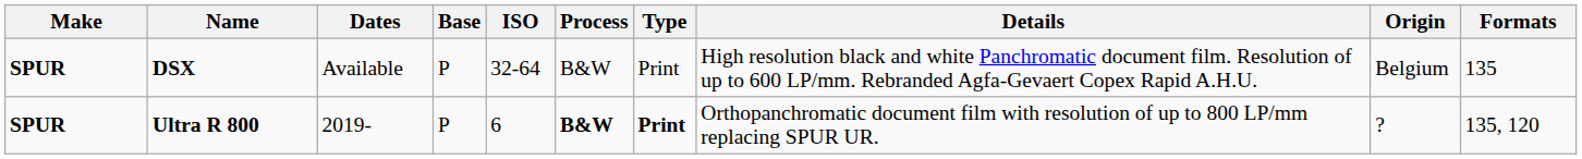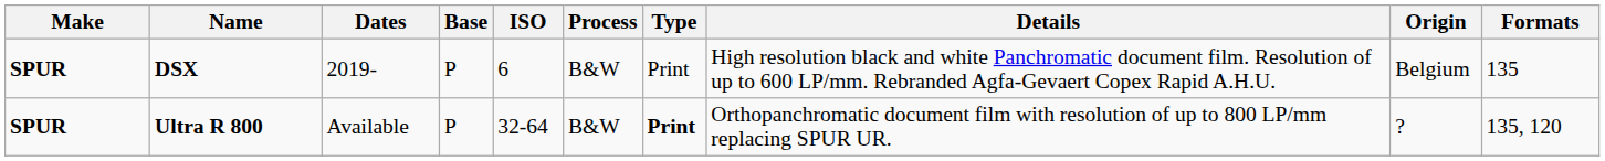 <table class="wikitable">
 <tr>
 <th scope="col" style="width: 100px;">Make</th>
 <th scope="col" style="width: 120px;">Name</th>
 <th scope="col" style="width: 80px;">Dates</th>
 <th scope="col" style="width: 30px;">Base</th>
 <th scope="col" style="width: 45px;">ISO</th>
 <th scope="col" style="width: 40px;">Process</th>
 <th scope="col" style="width: 40px;">Type</th>
 <th scope="col" style="width: 500px;">Details</th>
 <th scope="col" style="width: 60px;">Origin</th>
 <th scope="col" style="width: 80px;">Formats</th>
 </tr>
 <tr>
 <td><strong>SPUR</strong></td>
 <td><strong>DSX</strong></td>
-<td>Available</td>
+<td>2019-</td>
 <td>P</td>
-<td>32-64</td>
+<td>6</td>
 <td>B&W</td>
 <td>Print</td>
 <td>High resolution black and white <a href='#'>Panchromatic</a> document film. Resolution of up to 600 LP/mm. Rebranded Agfa-Gevaert Copex Rapid A.H.U.</td>
 <td>Belgium</td>
 <td>135</td>
 </tr>
 <tr>
 <td><strong>SPUR</strong></td>
 <td><strong>Ultra R 800</strong></td>
-<td>2019-</td>
+<td>Available</td>
 <td>P</td>
-<td>6</td>
-<td><strong>B&W</strong></td>
+<td>32-64</td>
+<td>B&W</td>
 <td><strong>Print</strong></td>
 <td>Orthopanchromatic document film with resolution of up to 800 LP/mm replacing SPUR UR.</td>
 <td>?</td>
 <td>135, 120</td>
 </tr>
 </table>
